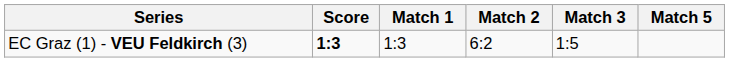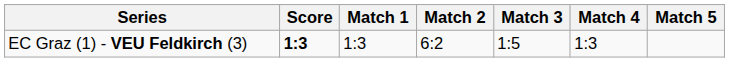 <table class="wikitable" width="700px">
 <tr style="background-color:#c0c0c0;">
 <th>Series</th>
 <th>Score</th>
 <th>Match 1</th>
 <th>Match 2</th>
 <th>Match 3</th>
+<th>Match 4</th>
 <th>Match 5</th>
 </tr>
 <tr>
 <td>EC Graz (1) - <strong>VEU Feldkirch</strong> (3)</td>
 <td><strong>1:3</strong></td>
 <td>1:3</td>
 <td>6:2</td>
 <td>1:5</td>
+<td>1:3</td>
 <td></td>
 </tr>
 </table>
